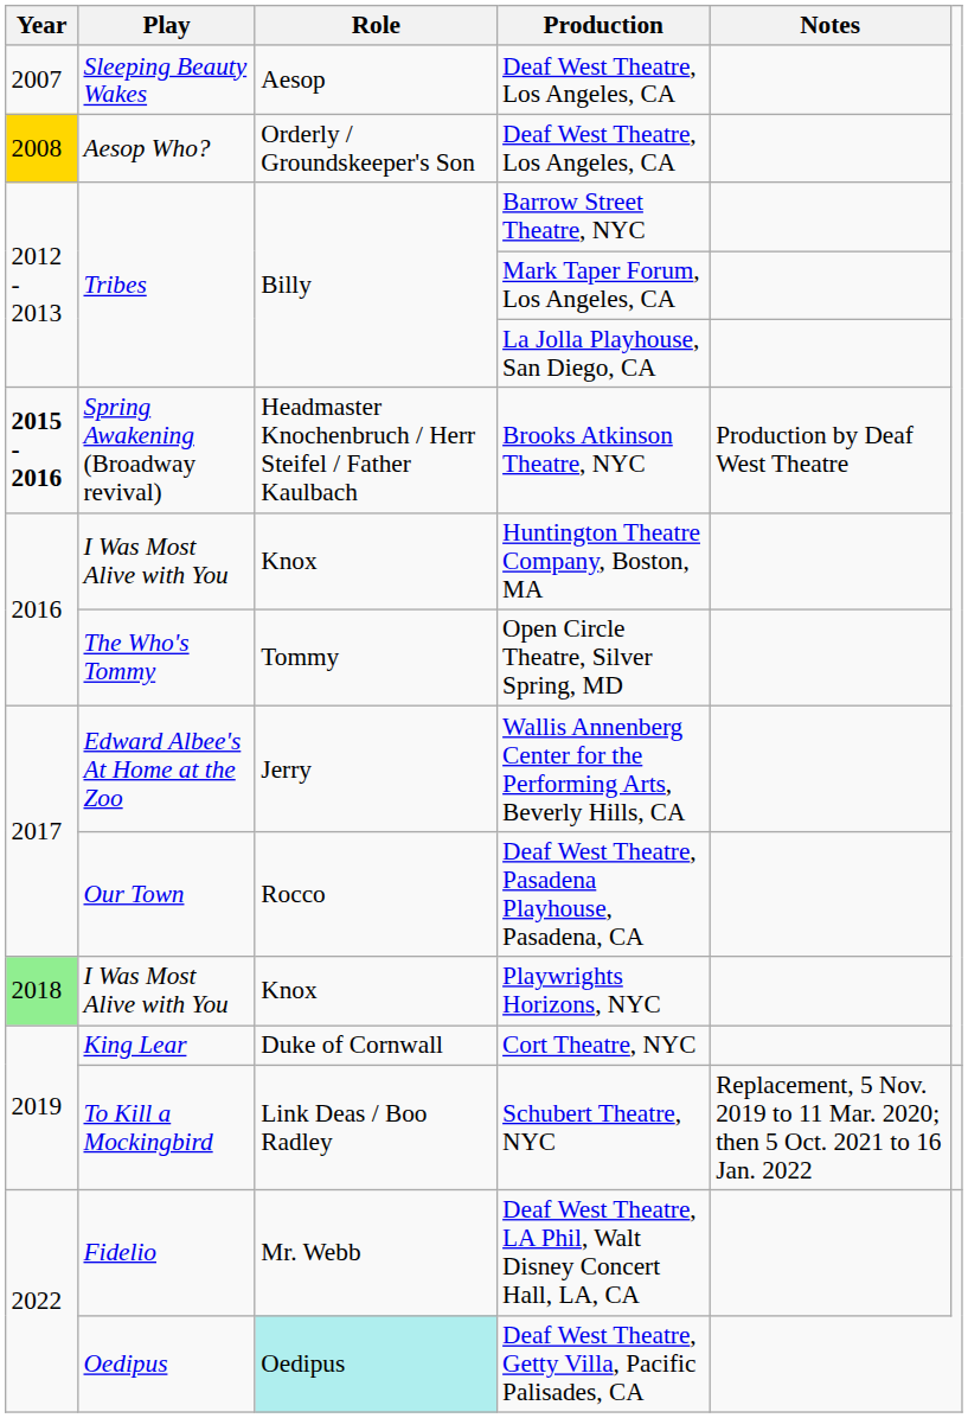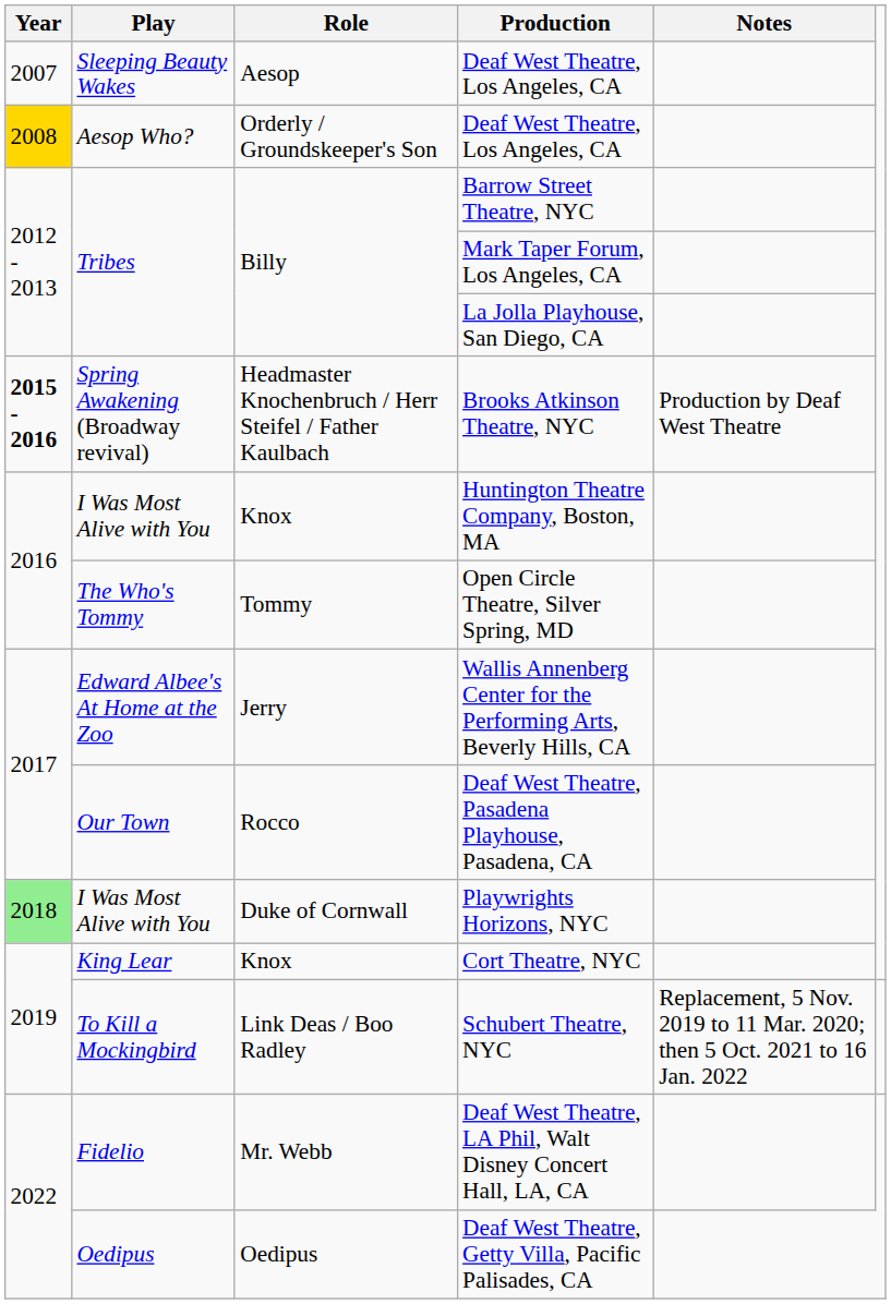 <table class="wikitable">
 <tr>
 <th>Year</th>
 <th>Play</th>
 <th>Role</th>
 <th>Production</th>
 <th>Notes</th>
 </tr>
 <tr>
 <td>2007</td>
 <td><em><a href='#'>Sleeping Beauty Wakes</a></em></td>
 <td>Aesop</td>
 <td><a href='#'>Deaf West Theatre</a>, Los Angeles, CA</td>
 <td></td>
 </tr>
 <tr>
 <td style="background: gold;">2008</td>
 <td><em>Aesop Who?</em></td>
 <td>Orderly / Groundskeeper's Son</td>
 <td><a href='#'>Deaf West Theatre</a>, Los Angeles, CA</td>
 <td></td>
 </tr>
 <tr>
 <td rowspan=3>2012 - 2013</td>
 <td rowspan=3><em><a href='#'>Tribes</a></em></td>
 <td rowspan=3>Billy</td>
 <td><a href='#'>Barrow Street Theatre</a>, NYC</td>
 <td></td>
 </tr>
 <tr>
 <td><a href='#'>Mark Taper Forum</a>, Los Angeles, CA</td>
 <td></td>
 </tr>
 <tr>
 <td><a href='#'>La Jolla Playhouse</a>, San Diego, CA</td>
 <td></td>
 </tr>
 <tr>
 <td><strong>2015 - 2016</strong></td>
 <td><em><a href='#'>Spring Awakening</a></em> (Broadway revival)</td>
 <td>Headmaster Knochenbruch / Herr Steifel / Father Kaulbach</td>
 <td><a href='#'>Brooks Atkinson Theatre</a>, NYC</td>
 <td>Production by Deaf West Theatre</td>
 </tr>
 <tr>
 <td rowspan=2>2016</td>
 <td><em>I Was Most Alive with You</em></td>
 <td>Knox</td>
 <td><a href='#'>Huntington Theatre Company</a>, Boston, MA</td>
 <td></td>
 </tr>
 <tr>
 <td><em><a href='#'>The Who's Tommy</a></em></td>
 <td>Tommy</td>
 <td>Open Circle Theatre, Silver Spring, MD</td>
 <td></td>
 </tr>
 <tr>
 <td rowspan=2>2017</td>
 <td><em><a href='#'>Edward Albee's At Home at the Zoo</a></em></td>
 <td>Jerry</td>
 <td><a href='#'>Wallis Annenberg Center for the Performing Arts</a>, Beverly Hills, CA</td>
 <td></td>
 </tr>
 <tr>
 <td><em><a href='#'>Our Town</a></em></td>
 <td>Rocco</td>
 <td><a href='#'>Deaf West Theatre</a>, <a href='#'>Pasadena Playhouse</a>, Pasadena, CA</td>
 <td></td>
 </tr>
 <tr>
 <td style="background: lightgreen;">2018</td>
 <td><em>I Was Most Alive with You</em></td>
-<td>Knox</td>
+<td>Duke of Cornwall</td>
 <td><a href='#'>Playwrights Horizons</a>, NYC</td>
 <td></td>
 </tr>
 <tr>
 <td rowspan=2>2019</td>
 <td><em><a href='#'>King Lear</a></em></td>
-<td>Duke of Cornwall</td>
+<td>Knox</td>
 <td><a href='#'>Cort Theatre</a>, NYC</td>
 <td></td>
 </tr>
 <tr>
 <td><em><a href='#'>To Kill a Mockingbird</a></em></td>
 <td>Link Deas / Boo Radley</td>
 <td><a href='#'>Schubert Theatre</a>, NYC</td>
 <td>Replacement, 5 Nov. 2019 to 11 Mar. 2020; then 5 Oct. 2021 to 16 Jan. 2022</td>
 <td></td>
 </tr>
 <tr>
 <td rowspan=2>2022</td>
 <td><em><a href='#'>Fidelio</a></em></td>
 <td>Mr. Webb</td>
 <td><a href='#'>Deaf West Theatre</a>, <a href='#'>LA Phil</a>, Walt Disney Concert Hall, LA, CA</td>
 <td></td>
 </tr>
 <tr>
 <td><em><a href='#'>Oedipus</a></em></td>
-<td style="background: paleturquoise;">Oedipus</td>
+<td>Oedipus</td>
 <td><a href='#'>Deaf West Theatre</a>, <a href='#'>Getty Villa</a>, Pacific Palisades, CA</td>
 </tr>
 </table>
